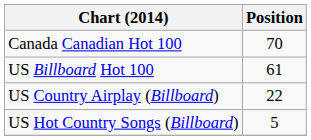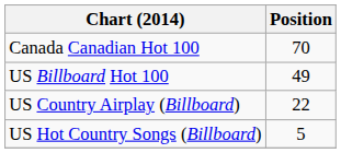 <table class="wikitable sortable">
 <tr>
 <th scope="col">Chart (2014)</th>
 <th scope="col">Position</th>
 </tr>
 <tr>
 <td>Canada <a href='#'>Canadian Hot 100</a></td>
 <td align="center">70</td>
 </tr>
 <tr>
 <td>US <em><a href='#'>Billboard</a></em> <a href='#'>Hot 100</a></td>
-<td align="center">61</td>
+<td align="center">49</td>
 </tr>
 <tr>
 <td>US <a href='#'>Country Airplay</a> (<em><a href='#'>Billboard</a></em>)</td>
 <td align="center">22</td>
 </tr>
 <tr>
 <td>US <a href='#'>Hot Country Songs</a> (<em><a href='#'>Billboard</a></em>)</td>
 <td align="center">5</td>
 </tr>
 <tr>
 </tr>
 </table>
